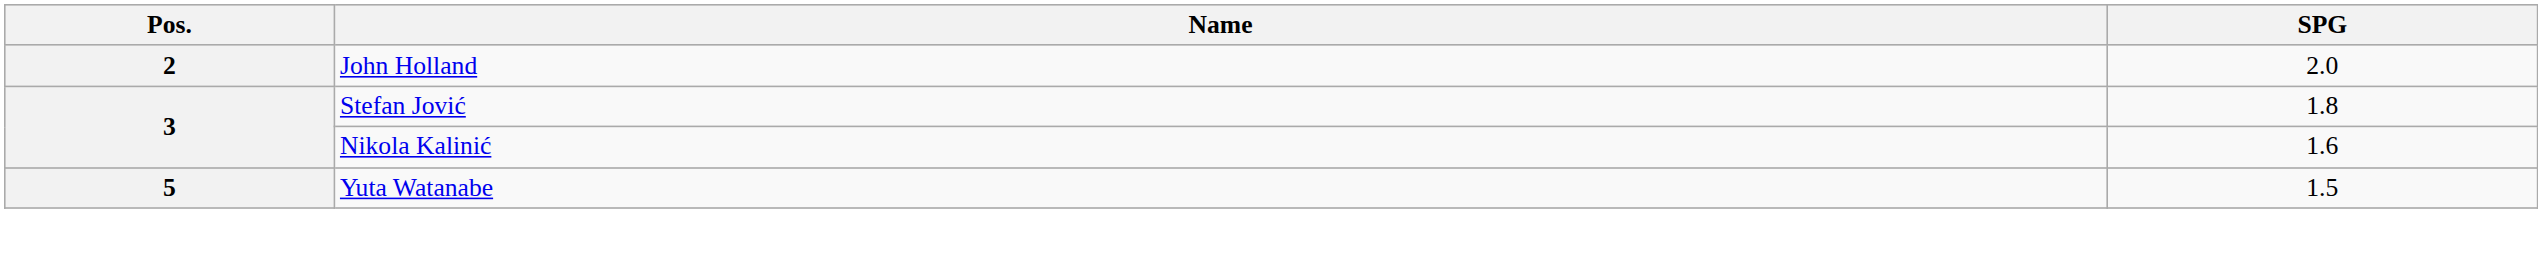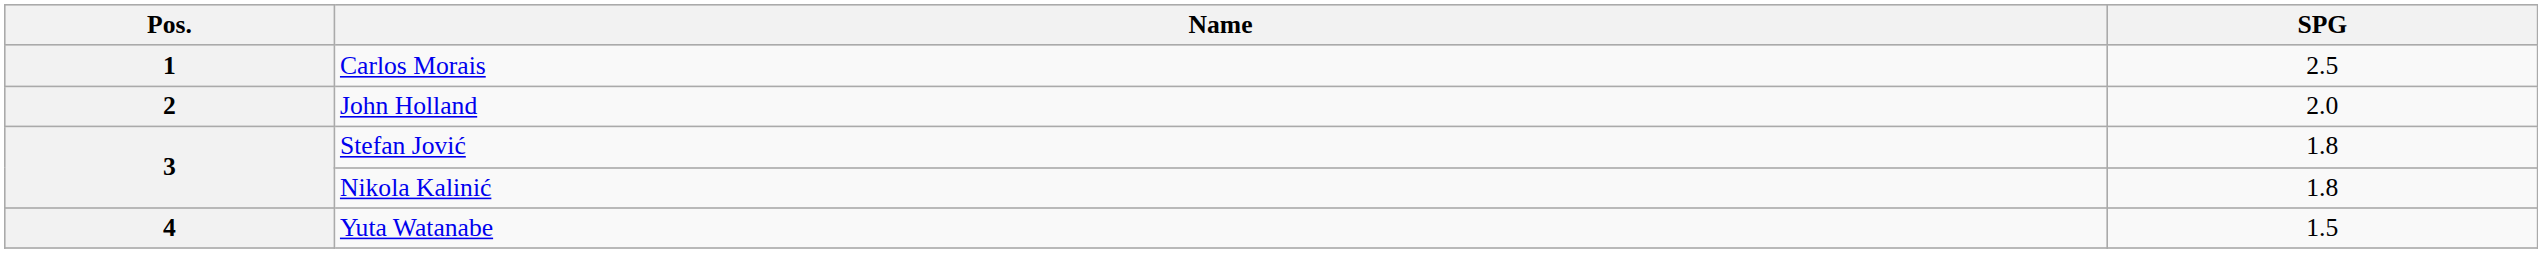 <table class=wikitable width=100% style="text-align:center;">
 <tr>
 <th width="13%">Pos.</th>
 <th width="70%">Name</th>
 <th width="17%">SPG</th>
+</tr>
+<tr>
+<th>1</th>
+<td align=left> <a href='#'>Carlos Morais</a></td>
+<td>2.5</td>
 </tr>
 <tr>
 <th>2</th>
 <td align=left> <a href='#'>John Holland</a></td>
 <td>2.0</td>
 </tr>
 <tr>
 <th rowspan=2>3</th>
 <td align=left> <a href='#'>Stefan Jović</a></td>
 <td>1.8</td>
 </tr>
 <tr>
 <td align=left> <a href='#'>Nikola Kalinić</a></td>
-<td>1.6</td>
+<td>1.8</td>
 </tr>
 <tr>
-<th>5</th>
+<th>4</th>
 <td align=left> <a href='#'>Yuta Watanabe</a></td>
 <td>1.5</td>
 </tr>
 </table>
